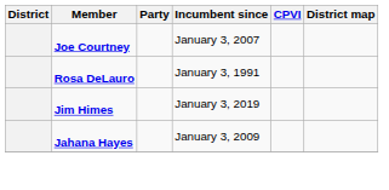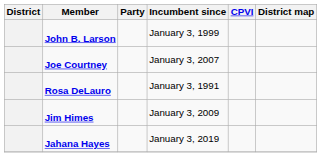 <table class="wikitable sortable">
 <tr>
 <th scope="col">District</th>
 <th scope="col">Member<br></th>
 <th scope="col">Party</th>
 <th scope="col" data-sort-type="date">Incumbent since</th>
 <th scope="col" data-sort-type="number"><a href='#'>CPVI</a><br></th>
 <th scope="col" class="unsortable">District map</th>
+</tr>
+<tr>
+<th scope="row"></th>
+<td data-sort-value="Larson, John B."><br><strong><a href='#'>John B. Larson</a></strong><br></td>
+<td></td>
+<td>January 3, 1999</td>
+<td></td>
+<td></td>
 </tr>
 <tr>
 <th scope="row"></th>
 <td data-sort-value="Courtney, Joe"><br><strong><a href='#'>Joe Courtney</a></strong><br></td>
 <td></td>
 <td>January 3, 2007</td>
 <td></td>
 <td></td>
 </tr>
 <tr>
 <th scope="row"></th>
 <td data-sort-value="DeLauro, Rosa"><br><strong><a href='#'>Rosa DeLauro</a></strong><br></td>
 <td></td>
 <td>January 3, 1991</td>
 <td></td>
 <td></td>
 </tr>
 <tr>
 <th scope="row"></th>
 <td data-sort-value="Himes, Jim"><br><strong><a href='#'>Jim Himes</a></strong><br></td>
 <td></td>
-<td>January 3, 2019</td>
+<td>January 3, 2009</td>
 <td></td>
 <td></td>
 </tr>
 <tr>
 <th scope="row"></th>
 <td data-sort-value="Hayes, Jahana"><br><strong><a href='#'>Jahana Hayes</a></strong><br></td>
 <td></td>
-<td>January 3, 2009</td>
+<td>January 3, 2019</td>
 <td></td>
 <td></td>
 </tr>
 <tr>
 </tr>
 </table>
